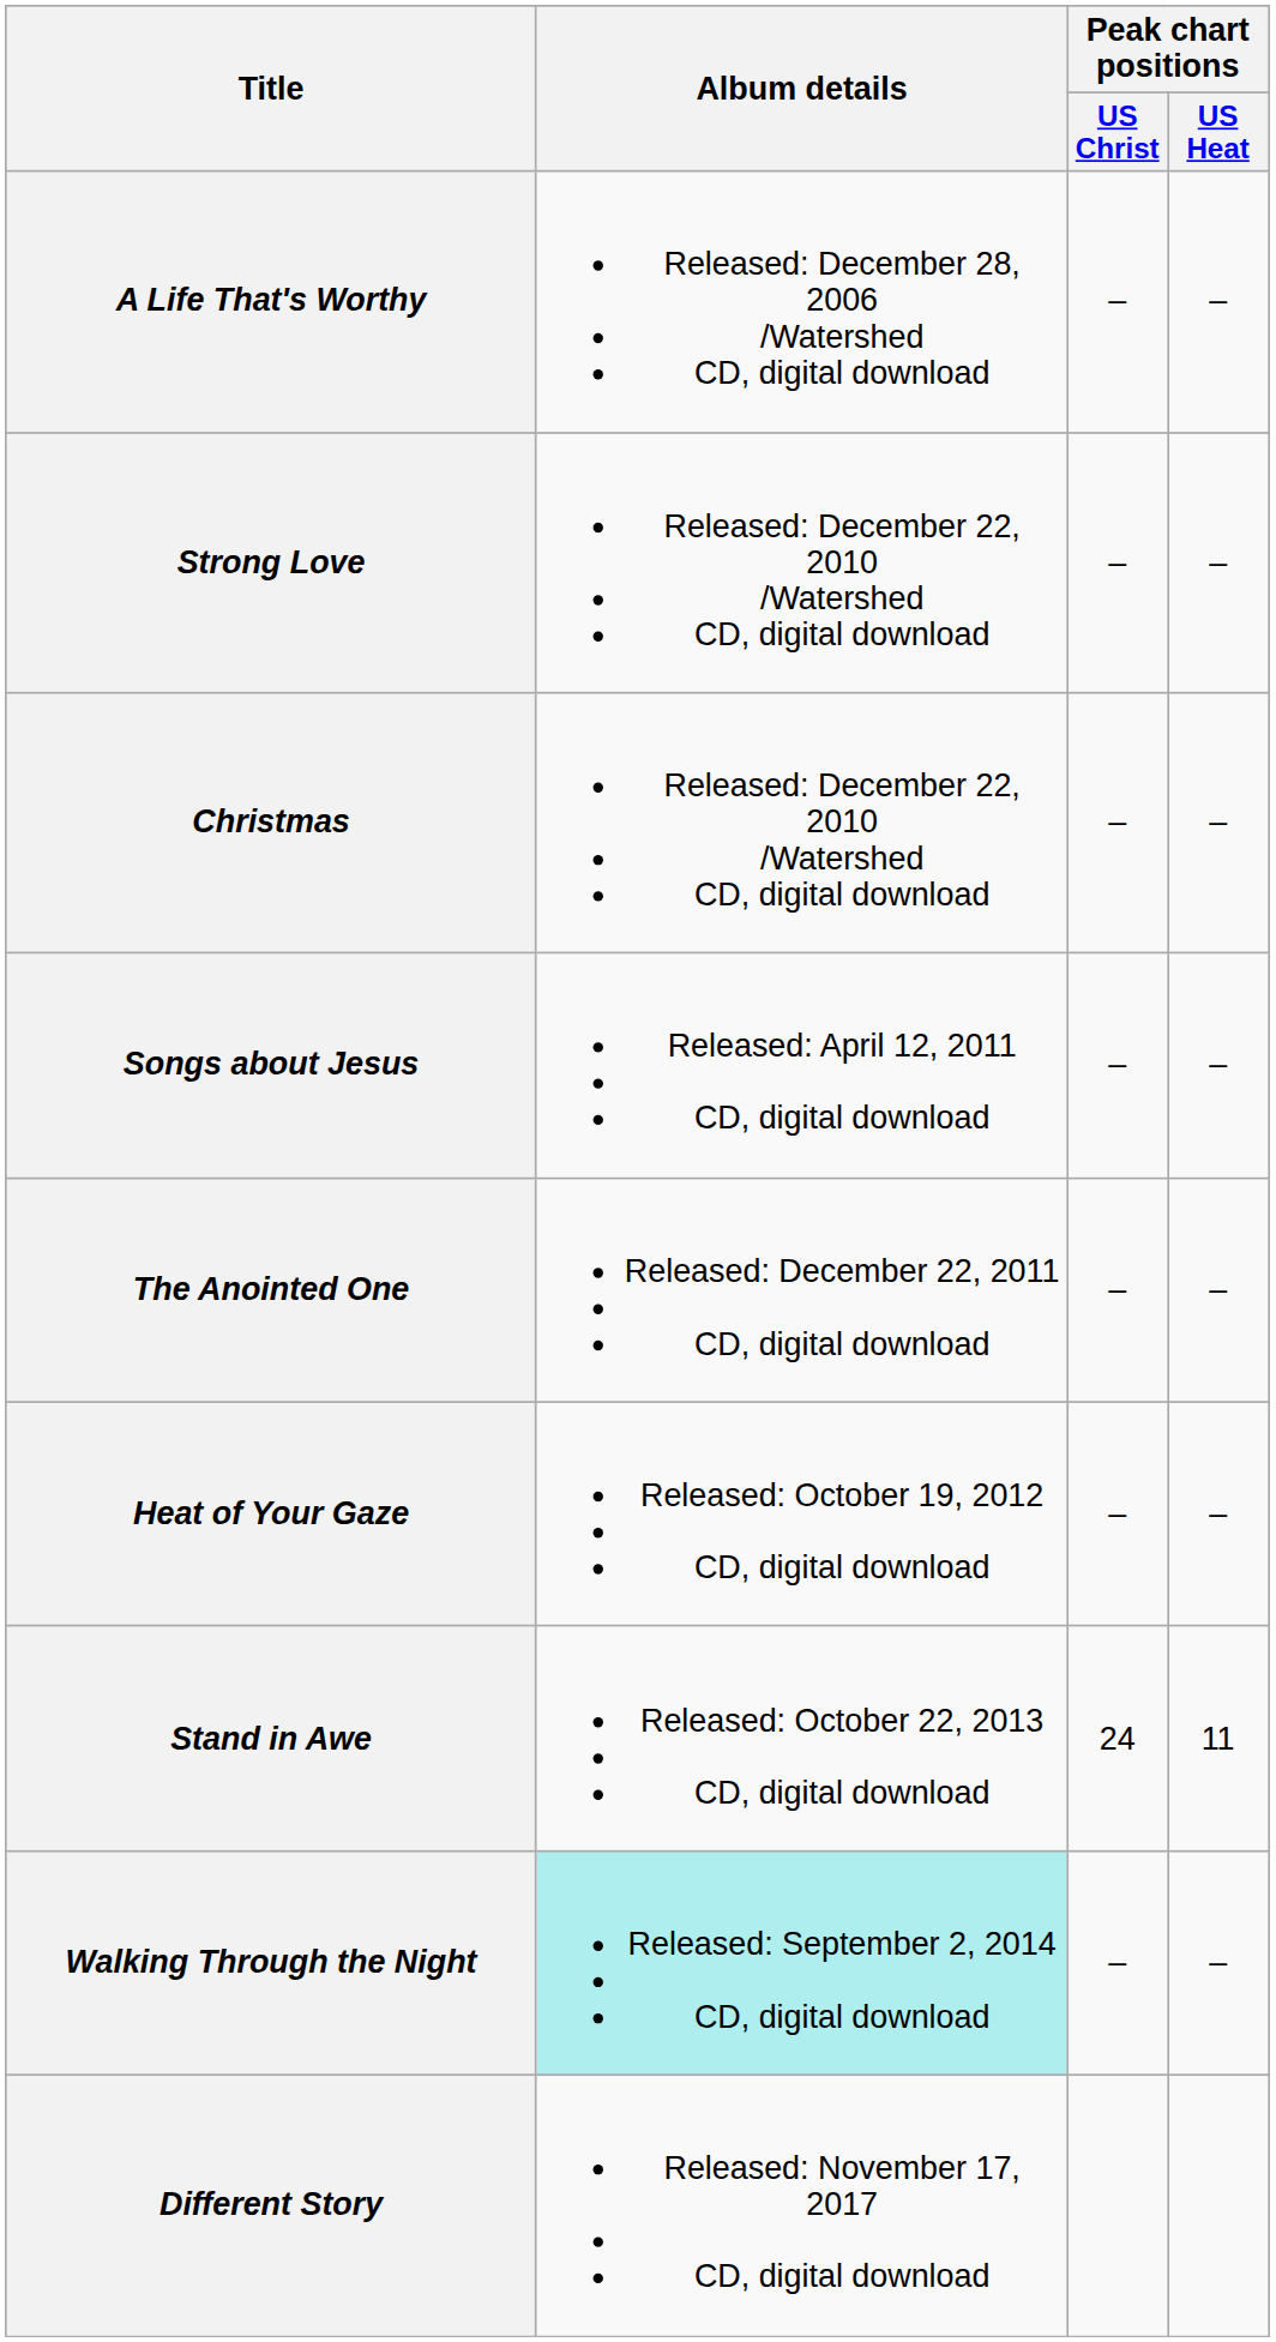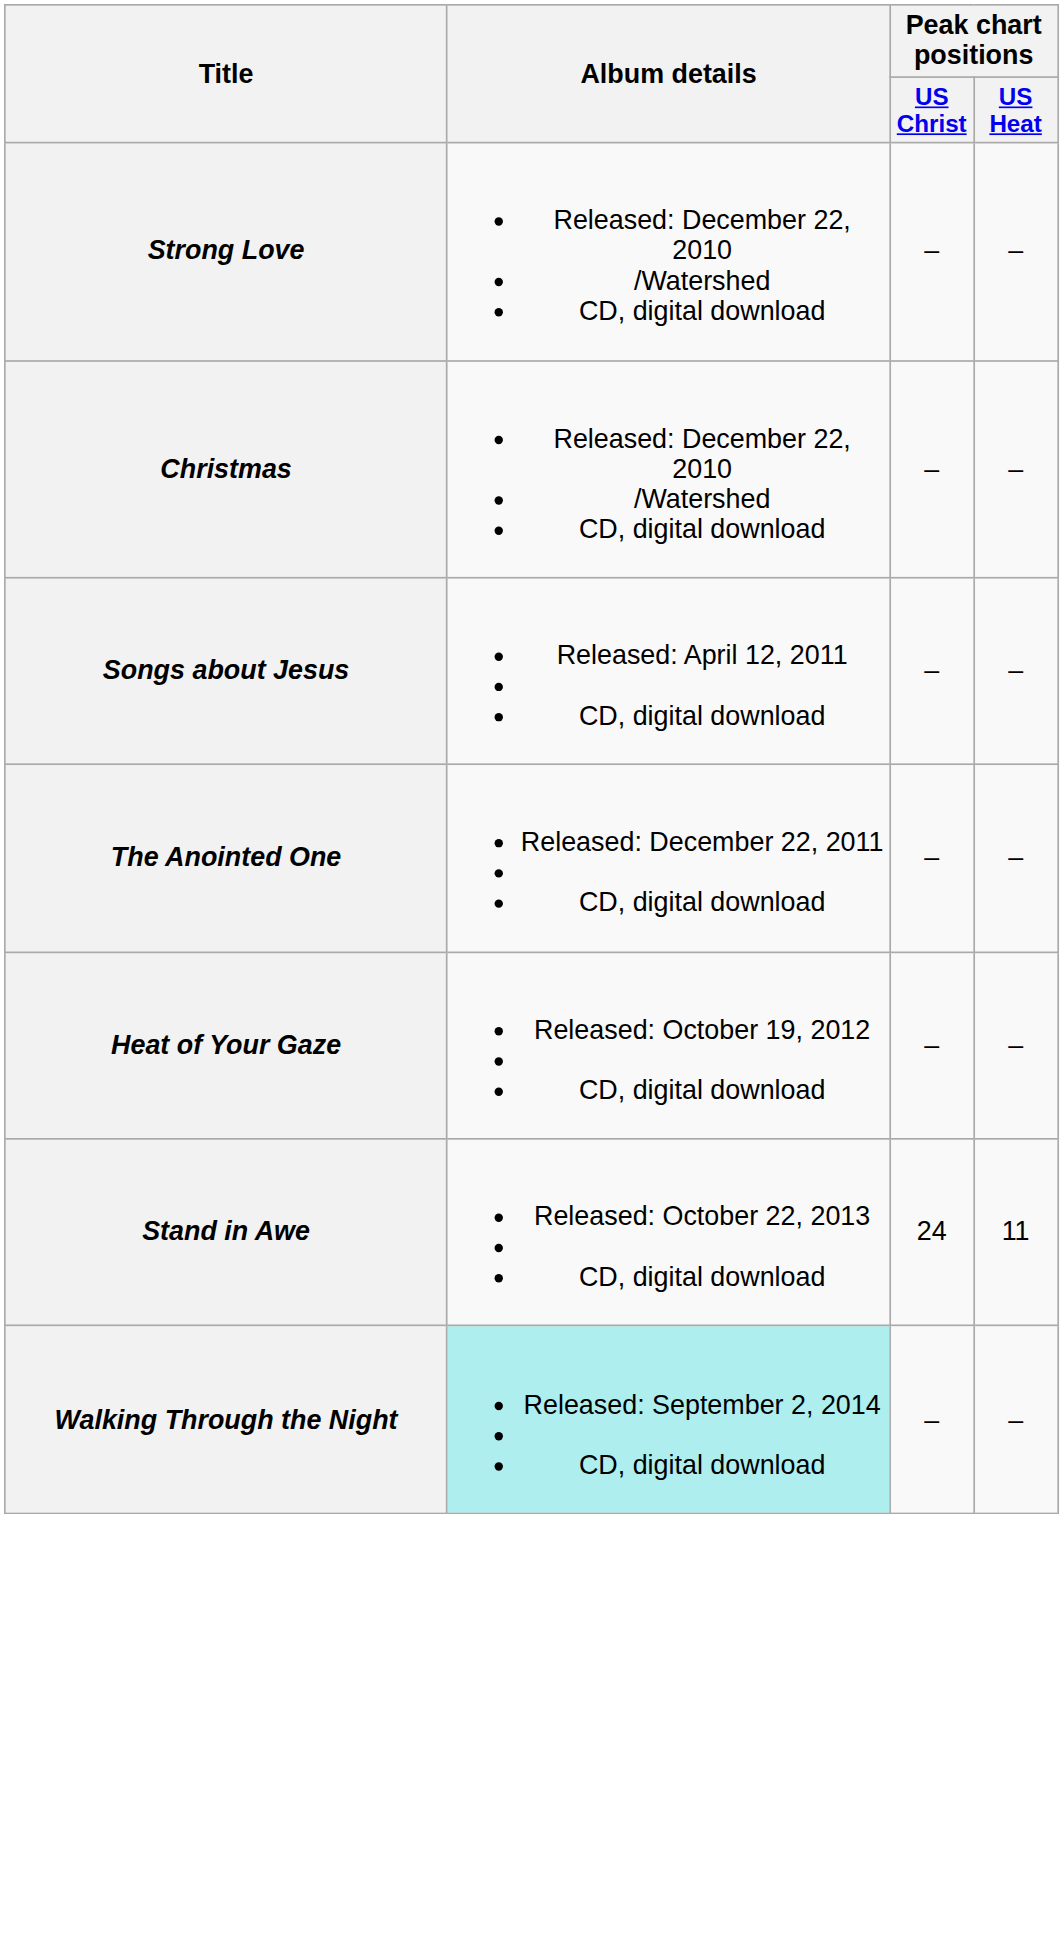 <table class="wikitable plainrowheaders" style="text-align:center;">
 <tr>
 <th scope="col" rowspan="2" style="width:16em;">Title</th>
 <th scope="col" rowspan="2" style="width:16em;">Album details</th>
 <th scope="col" colspan="2">Peak chart positions</th>
 </tr>
 <tr>
 <th style="width:3em; font-size:90%"><a href='#'>US<br>Christ</a></th>
 <th style="width:3em; font-size:90%"><a href='#'>US<br>Heat</a></th>
-</tr>
-<tr>
-<th scope="row"><em>A Life That's Worthy</em></th>
-<td><br><ul><li>Released: December 28, 2006</li><li>/Watershed</li><li>CD, digital download</li></ul></td>
-<td>–</td>
-<td>–</td>
 </tr>
 <tr>
 <th scope="row"><em>Strong Love</em></th>
 <td><br><ul><li>Released: December 22, 2010</li><li>/Watershed</li><li>CD, digital download</li></ul></td>
 <td>–</td>
 <td>–</td>
 </tr>
 <tr>
 <th scope="row"><em>Christmas</em></th>
 <td><br><ul><li>Released: December 22, 2010</li><li>/Watershed</li><li>CD, digital download</li></ul></td>
 <td>–</td>
 <td>–</td>
 </tr>
 <tr>
 <th scope="row"><em>Songs about Jesus</em></th>
 <td><br><ul><li>Released: April 12, 2011</li><li></li><li>CD, digital download</li></ul></td>
 <td>–</td>
 <td>–</td>
 </tr>
 <tr>
 <th scope="row"><em>The Anointed One</em></th>
 <td><br><ul><li>Released: December 22, 2011</li><li></li><li>CD, digital download</li></ul></td>
 <td>–</td>
 <td>–</td>
 </tr>
 <tr>
 <th scope="row"><em>Heat of Your Gaze</em></th>
 <td><br><ul><li>Released: October 19, 2012</li><li></li><li>CD, digital download</li></ul></td>
 <td>–</td>
 <td>–</td>
 </tr>
 <tr>
 <th scope="row"><em>Stand in Awe</em></th>
 <td><br><ul><li>Released: October 22, 2013</li><li></li><li>CD, digital download</li></ul></td>
 <td>24</td>
 <td>11</td>
 </tr>
 <tr>
 <th scope="row"><em>Walking Through the Night</em></th>
 <td style="background: paleturquoise;"><br><ul><li>Released: September 2, 2014</li><li></li><li>CD, digital download</li></ul></td>
 <td>–</td>
 <td>–</td>
 </tr>
-<tr>
-<th><blockquote><em>Different Story</em></blockquote></th>
-<td><br><ul><li>Released: November 17, 2017</li><li></li><li>CD, digital download</li></ul></td>
-<td></td>
-<td></td>
-</tr>
 </table>
